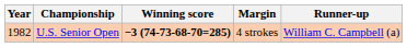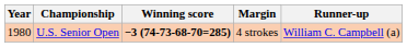 <table class="wikitable">
 <tr>
 <th>Year</th>
 <th>Championship</th>
 <th>Winning score</th>
 <th>Margin</th>
 <th>Runner-up</th>
 </tr>
 <tr style="background:#FBCEB1;">
-<td>1982</td>
+<td>1980</td>
 <td><a href='#'>U.S. Senior Open</a></td>
 <td><strong>−3 (74-73-68-70=285)</strong></td>
 <td>4 strokes</td>
 <td> <a href='#'>William C. Campbell</a> (a)</td>
 </tr>
 </table>
